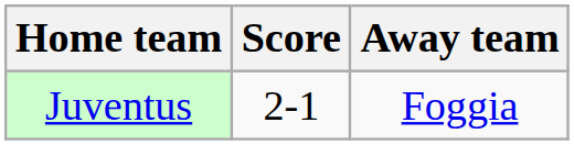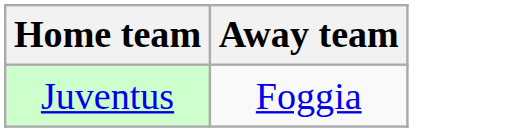 <table class="wikitable" style="text-align:center;">
 <tr>
 <th>Home team</th>
-<th>Score</th>
 <th>Away team</th>
 </tr>
 <tr>
 <td bgcolor="ccffcc"><a href='#'>Juventus</a></td>
-<td>2-1</td>
 <td><a href='#'>Foggia</a></td>
 </tr>
 </table>
